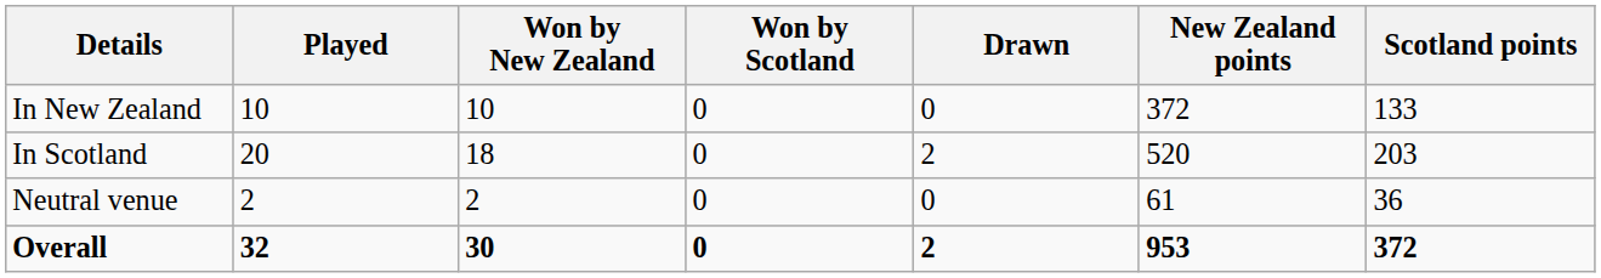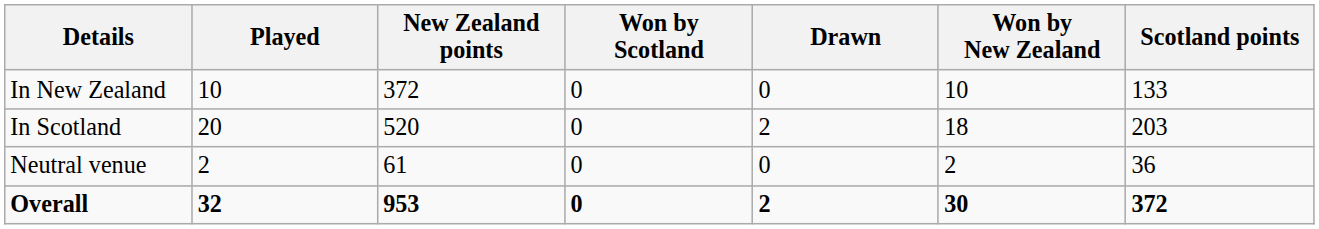 <table class="wikitable sortable">
 <tr>
 <th width="125">Details</th>
 <th width="125">Played</th>
-<th width="125">Won by<br>New Zealand</th>
+<th width="125">New Zealand points</th>
 <th width="125">Won by<br>Scotland</th>
 <th width="125">Drawn</th>
-<th width="125">New Zealand points</th>
+<th width="125">Won by<br>New Zealand</th>
 <th width="125">Scotland points</th>
 </tr>
 <tr>
 <td>In New Zealand</td>
 <td>10</td>
-<td>10</td>
+<td>372</td>
 <td>0</td>
 <td>0</td>
-<td>372</td>
+<td>10</td>
 <td>133</td>
 </tr>
 <tr>
 <td>In Scotland</td>
 <td>20</td>
-<td>18</td>
+<td>520</td>
 <td>0</td>
 <td>2</td>
-<td>520</td>
+<td>18</td>
 <td>203</td>
 </tr>
 <tr>
 <td>Neutral venue</td>
 <td>2</td>
-<td>2</td>
+<td>61</td>
 <td>0</td>
 <td>0</td>
-<td>61</td>
+<td>2</td>
 <td>36</td>
 </tr>
 <tr>
 <td><strong>Overall</strong></td>
 <td><strong>32</strong></td>
-<td><strong>30</strong></td>
+<td><strong>953</strong></td>
 <td><strong>0</strong></td>
 <td><strong>2</strong></td>
-<td><strong>953</strong></td>
+<td><strong>30</strong></td>
 <td><strong>372</strong></td>
 </tr>
 </table>
